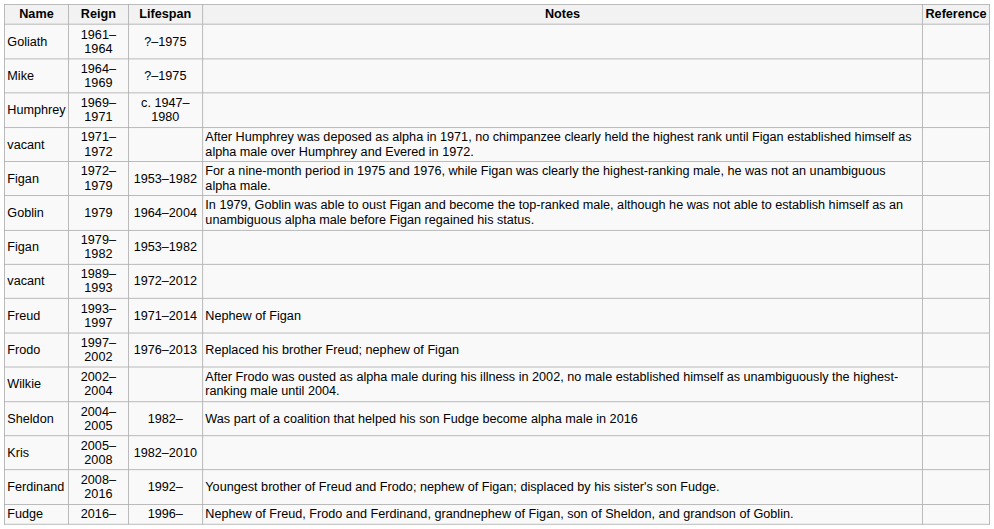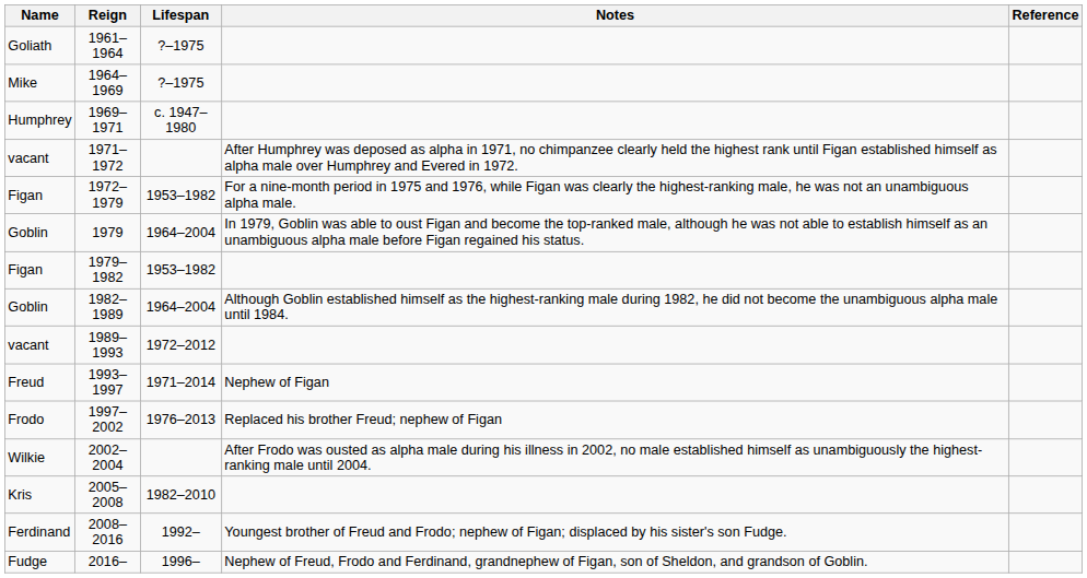 <table class="wikitable sortable">
 <tr>
 <th>Name</th>
 <th>Reign</th>
 <th>Lifespan</th>
 <th>Notes</th>
 <th class="unsortable">Reference</th>
 </tr>
 <tr>
 <td>Goliath</td>
 <td align="center">1961–1964</td>
 <td align="center">?–1975</td>
 <td></td>
 <td align="center"></td>
 </tr>
 <tr>
 <td>Mike</td>
 <td align="center">1964–1969</td>
 <td align="center">?–1975</td>
 <td></td>
 <td align="center"></td>
 </tr>
 <tr>
 <td>Humphrey</td>
 <td align="center">1969–1971</td>
 <td align="center">c. 1947–1980</td>
 <td></td>
 <td align="center"></td>
 </tr>
 <tr>
 <td>vacant</td>
 <td align="center">1971–1972</td>
 <td align="center"></td>
 <td>After Humphrey was deposed as alpha in 1971, no chimpanzee clearly held the highest rank until Figan established himself as alpha male over Humphrey and Evered in 1972.</td>
 <td align="center"></td>
 </tr>
 <tr>
 <td>Figan</td>
 <td align="center">1972–1979</td>
 <td align="center">1953–1982</td>
 <td>For a nine-month period in 1975 and 1976, while Figan was clearly the highest-ranking male, he was not an unambiguous alpha male.</td>
 <td align="center"></td>
 </tr>
 <tr>
 <td>Goblin</td>
 <td align="center">1979</td>
 <td align="center">1964–2004</td>
 <td>In 1979, Goblin was able to oust Figan and become the top-ranked male, although he was not able to establish himself as an unambiguous alpha male before Figan regained his status.</td>
 <td align="center"></td>
 </tr>
 <tr>
 <td>Figan</td>
 <td align="center">1979–1982</td>
 <td align="center">1953–1982</td>
 <td></td>
 <td align="center"></td>
 </tr>
 <tr>
+<td>Goblin</td>
+<td align="center">1982–1989</td>
+<td align="center">1964–2004</td>
+<td>Although Goblin established himself as the highest-ranking male during 1982, he did not become the unambiguous alpha male until 1984.</td>
+<td align="center"></td>
+</tr>
+<tr>
 <td>vacant</td>
 <td align="center">1989–1993</td>
 <td align="center">1972–2012</td>
 <td></td>
 <td align="center"></td>
 </tr>
 <tr>
 <td>Freud</td>
 <td align="center">1993–1997</td>
 <td align="center">1971–2014</td>
 <td>Nephew of Figan</td>
 <td align="center"></td>
 </tr>
 <tr>
 <td>Frodo</td>
 <td align="center">1997–2002</td>
 <td align="center">1976–2013</td>
 <td>Replaced his brother Freud; nephew of Figan</td>
 <td align="center"></td>
 </tr>
 <tr>
 <td>Wilkie</td>
 <td align="center">2002–2004</td>
 <td align="center"></td>
 <td>After Frodo was ousted as alpha male during his illness in 2002, no male established himself as unambiguously the highest-ranking male until 2004.</td>
 <td align="center"></td>
 </tr>
 <tr>
-<td>Sheldon</td>
-<td align="center">2004–2005</td>
-<td align="center">1982–</td>
-<td>Was part of a coalition that helped his son Fudge become alpha male in 2016</td>
-<td align="center"></td>
-</tr>
-<tr>
 <td>Kris</td>
 <td align="center">2005–2008</td>
 <td align="center">1982–2010</td>
 <td></td>
 <td align="center"></td>
 </tr>
 <tr>
 <td>Ferdinand</td>
 <td align="center">2008–2016</td>
 <td align="center">1992–</td>
 <td>Youngest brother of Freud and Frodo; nephew of Figan; displaced by his sister's son Fudge.</td>
 <td align="center"></td>
 </tr>
 <tr>
 <td>Fudge</td>
 <td align="center">2016–</td>
 <td align="center">1996–</td>
 <td>Nephew of Freud, Frodo and Ferdinand, grandnephew of Figan, son of Sheldon, and grandson of Goblin.</td>
 <td align="center"></td>
 </tr>
 </table>
